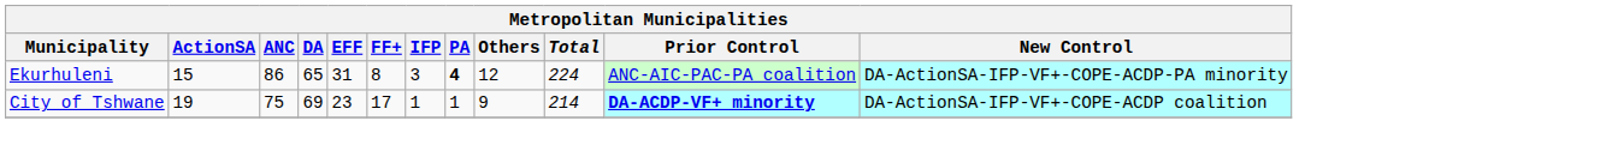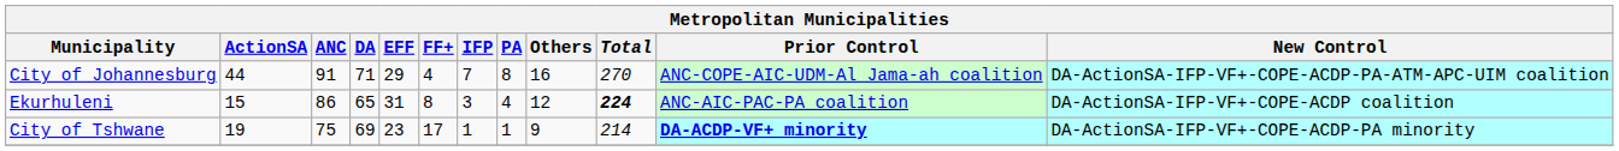 <table class="wikitable">
 <tr>
 <th colspan="12">Metropolitan Municipalities</th>
 </tr>
 <tr>
 <th>Municipality</th>
 <th><a href='#'>ActionSA</a></th>
 <th><a href='#'>ANC</a></th>
 <th><a href='#'>DA</a></th>
 <th><a href='#'>EFF</a></th>
 <th><a href='#'>FF+</a></th>
 <th><a href='#'>IFP</a></th>
 <th><a href='#'>PA</a></th>
 <th>Others</th>
 <th><em>Total</em></th>
 <th>Prior Control</th>
 <th>New Control</th>
 </tr>
 <tr>
+<td><a href='#'>City of Johannesburg</a></td>
+<td>44</td>
+<td>91</td>
+<td>71</td>
+<td>29</td>
+<td>4</td>
+<td>7</td>
+<td>8</td>
+<td>16</td>
+<td><em>270</em></td>
+<td style="background:#cfc;"><a href='#'>ANC-COPE-AIC-UDM-Al Jama-ah coalition</a></td>
+<td style="background:#B2FFFF;">DA-ActionSA-IFP-VF+-COPE-ACDP-PA-ATM-APC-UIM coalition</td>
+</tr>
+<tr>
 <td><a href='#'>Ekurhuleni</a></td>
 <td>15</td>
 <td>86</td>
 <td>65</td>
 <td>31</td>
 <td>8</td>
 <td>3</td>
-<td><strong>4</strong></td>
+<td>4</td>
 <td>12</td>
-<td><em>224</em></td>
+<td><strong><em>224</em></strong></td>
 <td style="background:#cfc;"><a href='#'>ANC-AIC-PAC-PA coalition</a></td>
-<td style="background:#B2FFFF;">DA-ActionSA-IFP-VF+-COPE-ACDP-PA minority</td>
+<td style="background:#B2FFFF;">DA-ActionSA-IFP-VF+-COPE-ACDP coalition</td>
 </tr>
 <tr>
 <td><a href='#'>City of Tshwane</a></td>
 <td>19</td>
 <td>75</td>
 <td>69</td>
 <td>23</td>
 <td>17</td>
 <td>1</td>
 <td>1</td>
 <td>9</td>
 <td><em>214</em></td>
 <td style="background:#B2FFFF;"><strong><a href='#'>DA-ACDP-VF+ minority</a></strong></td>
-<td style="background:#B2FFFF;">DA-ActionSA-IFP-VF+-COPE-ACDP coalition</td>
+<td style="background:#B2FFFF;">DA-ActionSA-IFP-VF+-COPE-ACDP-PA minority</td>
 </tr>
 <tr>
 </tr>
 </table>
